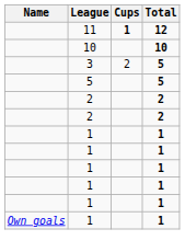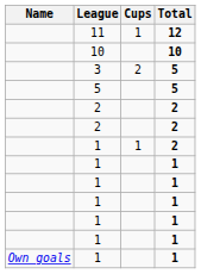 <table class="wikitable sortable" style="text-align:center; font-size:95%">
 <tr>
 <th>Name</th>
 <th>League</th>
 <th>Cups</th>
 <th>Total</th>
 </tr>
 <tr>
 <td></td>
 <td> 11</td>
-<td><strong> 1</strong></td>
+<td> 1</td>
 <td> <strong>12</strong></td>
 </tr>
 <tr>
 <td></td>
 <td> 10</td>
 <td></td>
 <td> <strong>10</strong></td>
 </tr>
 <tr>
 <td></td>
 <td> 3</td>
 <td> 2</td>
 <td> <strong>5</strong></td>
 </tr>
 <tr>
 <td></td>
 <td> 5</td>
 <td></td>
 <td> <strong>5</strong></td>
 </tr>
 <tr>
 <td></td>
 <td> 2</td>
 <td></td>
 <td> <strong>2</strong></td>
 </tr>
 <tr>
 <td></td>
 <td> 2</td>
 <td></td>
+<td> <strong>2</strong></td>
+</tr>
+<tr>
+<td></td>
+<td> 1</td>
+<td> 1</td>
 <td> <strong>2</strong></td>
 </tr>
 <tr>
 <td></td>
 <td> 1</td>
 <td></td>
 <td> <strong>1</strong></td>
 </tr>
 <tr>
 <td></td>
 <td> 1</td>
 <td></td>
 <td> <strong>1</strong></td>
 </tr>
 <tr>
 <td></td>
 <td> 1</td>
 <td></td>
 <td> <strong>1</strong></td>
 </tr>
 <tr>
 <td></td>
 <td> 1</td>
 <td></td>
 <td> <strong>1</strong></td>
 </tr>
 <tr>
 <td></td>
 <td> 1</td>
 <td></td>
 <td> <strong>1</strong></td>
 </tr>
 <tr>
 <td><em><a href='#'>Own goals</a></em></td>
 <td> 1</td>
 <td></td>
 <td> <strong>1</strong></td>
 </tr>
 </table>
